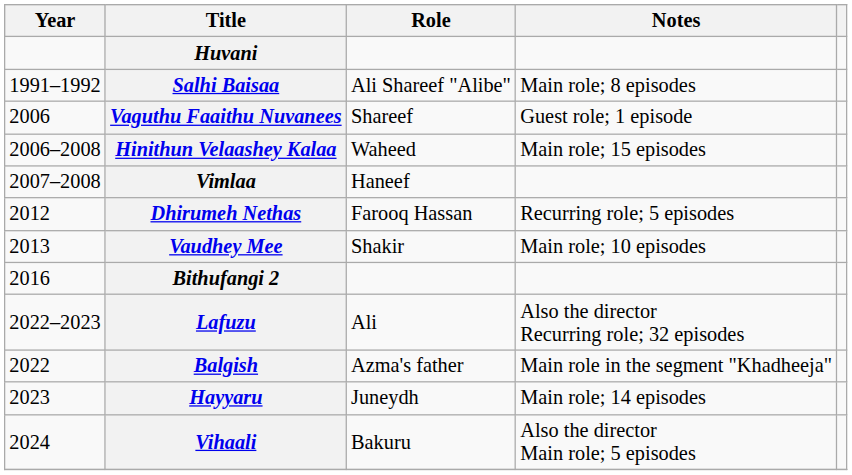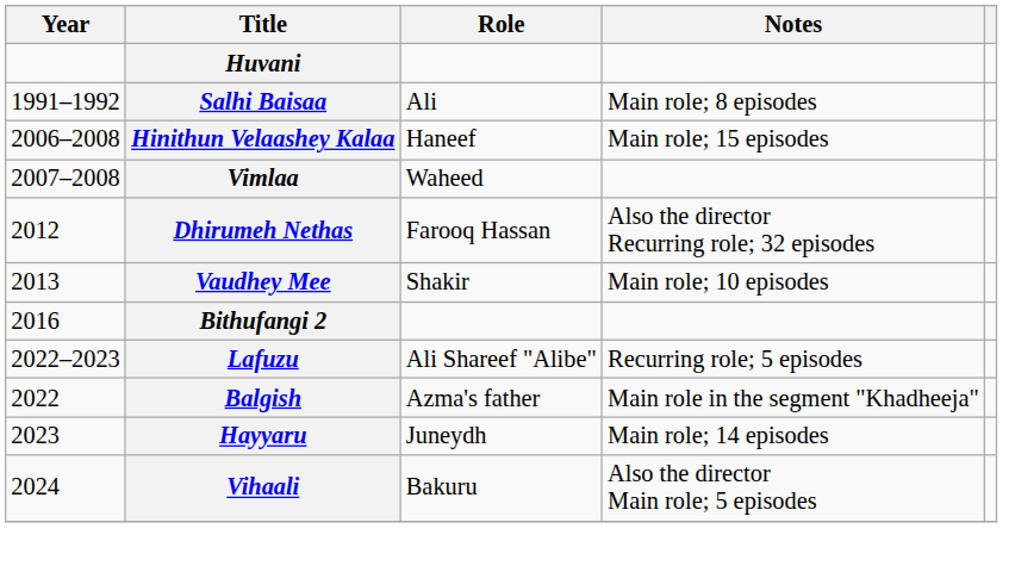 <table class="wikitable sortable plainrowheaders">
 <tr style="background:#ccc; text-align:center;">
 <th scope="col">Year</th>
 <th scope="col">Title</th>
 <th scope="col">Role</th>
 <th scope="col">Notes</th>
 <th scope="col" class="unsortable"></th>
 </tr>
 <tr>
 <td></td>
 <th scope="row"><em>Huvani</em></th>
 <td></td>
 <td></td>
 <td></td>
 </tr>
 <tr>
 <td>1991–1992</td>
 <th scope="row"><em><a href='#'>Salhi Baisaa</a></em></th>
-<td>Ali Shareef "Alibe"</td>
+<td>Ali</td>
 <td>Main role; 8 episodes</td>
-<td style="text-align: center;"></td>
-</tr>
-<tr>
-<td>2006</td>
-<th scope="row"><em><a href='#'>Vaguthu Faaithu Nuvanees</a></em></th>
-<td>Shareef</td>
-<td>Guest role; 1 episode</td>
 <td style="text-align: center;"></td>
 </tr>
 <tr>
 <td>2006–2008</td>
 <th scope="row"><em><a href='#'>Hinithun Velaashey Kalaa</a></em></th>
-<td>Waheed</td>
+<td>Haneef</td>
 <td>Main role; 15 episodes</td>
 <td style="text-align: center;"></td>
 </tr>
 <tr>
 <td>2007–2008</td>
 <th scope="row"><em>Vimlaa</em></th>
-<td>Haneef</td>
+<td>Waheed</td>
 <td></td>
 <td></td>
 </tr>
 <tr>
 <td>2012</td>
 <th scope="row"><em><a href='#'>Dhirumeh Nethas</a></em></th>
 <td>Farooq Hassan</td>
-<td>Recurring role; 5 episodes</td>
+<td>Also the director<br>Recurring role; 32 episodes</td>
 <td style="text-align: center;"></td>
 </tr>
 <tr>
 <td>2013</td>
 <th scope="row"><em><a href='#'>Vaudhey Mee</a></em></th>
 <td>Shakir</td>
 <td>Main role; 10 episodes</td>
 <td style="text-align: center;"></td>
 </tr>
 <tr>
 <td>2016</td>
 <th scope="row"><em>Bithufangi 2</em></th>
 <td></td>
 <td></td>
 <td></td>
 </tr>
 <tr>
 <td>2022–2023</td>
 <th scope="row"><em><a href='#'>Lafuzu</a></em></th>
-<td>Ali</td>
-<td>Also the director<br>Recurring role; 32 episodes</td>
+<td>Ali Shareef "Alibe"</td>
+<td>Recurring role; 5 episodes</td>
 <td style="text-align: center;"></td>
 </tr>
 <tr>
 <td>2022</td>
 <th scope="row"><em><a href='#'>Balgish</a></em></th>
 <td>Azma's father</td>
 <td>Main role in the segment "Khadheeja"</td>
 <td style="text-align: center;"></td>
 </tr>
 <tr>
 <td>2023</td>
 <th scope="row"><em><a href='#'>Hayyaru</a></em></th>
 <td>Juneydh</td>
 <td>Main role; 14 episodes</td>
 <td style="text-align:center;"></td>
 </tr>
 <tr>
 <td>2024</td>
 <th scope="row"><em><a href='#'>Vihaali</a></em></th>
 <td>Bakuru</td>
 <td>Also the director<br>Main role; 5 episodes</td>
 <td style="text-align: center;"></td>
 </tr>
 <tr>
 </tr>
 </table>
